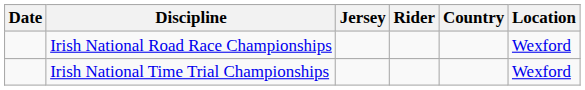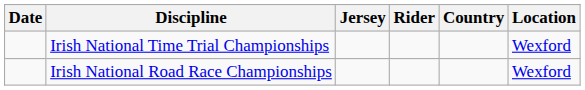 <table class="wikitable">
 <tr>
 <th>Date</th>
 <th>Discipline</th>
 <th>Jersey</th>
 <th>Rider</th>
 <th>Country</th>
 <th>Location</th>
 </tr>
 <tr>
 <td></td>
-<td><a href='#'>Irish National Road Race Championships</a></td>
+<td><a href='#'>Irish National Time Trial Championships</a></td>
 <td></td>
 <td></td>
 <td></td>
 <td><a href='#'>Wexford</a></td>
 </tr>
 <tr>
 <td></td>
-<td><a href='#'>Irish National Time Trial Championships</a></td>
+<td><a href='#'>Irish National Road Race Championships</a></td>
 <td></td>
 <td></td>
 <td></td>
 <td><a href='#'>Wexford</a></td>
 </tr>
 </table>
